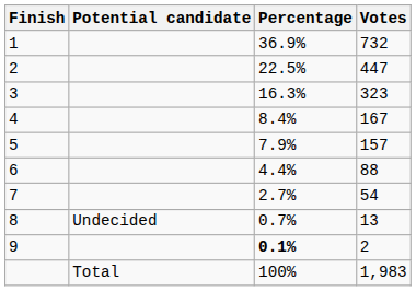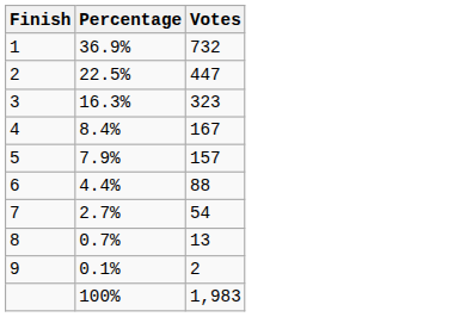 <table class="wikitable sortable">
 <tr>
 <th>Finish</th>
-<th>Potential candidate</th>
 <th>Percentage</th>
 <th>Votes</th>
 </tr>
 <tr>
 <td>1</td>
-<td></td>
 <td>36.9%</td>
 <td>732</td>
 </tr>
 <tr>
 <td>2</td>
-<td></td>
 <td>22.5%</td>
 <td>447</td>
 </tr>
 <tr>
 <td>3</td>
-<td></td>
 <td>16.3%</td>
 <td>323</td>
 </tr>
 <tr>
 <td>4</td>
-<td></td>
 <td>8.4%</td>
 <td>167</td>
 </tr>
 <tr>
 <td>5</td>
-<td></td>
 <td>7.9%</td>
 <td>157</td>
 </tr>
 <tr>
 <td>6</td>
-<td></td>
 <td>4.4%</td>
 <td>88</td>
 </tr>
 <tr>
 <td>7</td>
-<td></td>
 <td>2.7%</td>
 <td>54</td>
 </tr>
 <tr>
 <td>8</td>
-<td>Undecided</td>
 <td>0.7%</td>
 <td>13</td>
 </tr>
 <tr>
 <td>9</td>
-<td></td>
-<td><strong>0.1%</strong></td>
+<td>0.1%</td>
 <td>2</td>
 </tr>
 <tr>
 <td></td>
-<td>Total</td>
 <td>100%</td>
 <td>1,983</td>
 </tr>
 </table>
